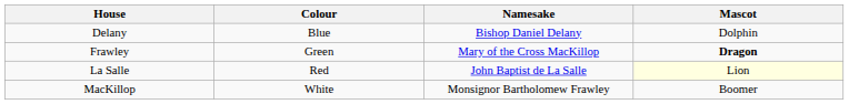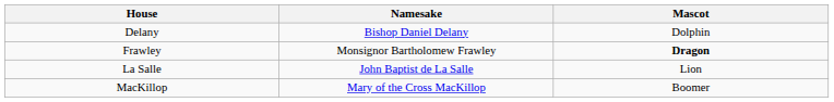 <table class="wikitable" style="text-align:center">
 <tr>
 <th width=20%>House</th>
-<th width=20%>Colour</th>
 <th width="20%">Namesake</th>
 <th width="20%">Mascot</th>
 </tr>
 <tr>
 <td>Delany</td>
-<td>Blue</td>
 <td><a href='#'>Bishop Daniel Delany</a></td>
 <td>Dolphin</td>
 </tr>
 <tr>
 <td>Frawley</td>
-<td>Green</td>
-<td><a href='#'>Mary of the Cross MacKillop</a></td>
+<td>Monsignor Bartholomew Frawley</td>
 <td><strong>Dragon</strong></td>
 </tr>
 <tr>
 <td>La Salle</td>
-<td>Red</td>
 <td><a href='#'>John Baptist de La Salle</a></td>
-<td style="background: lightyellow;">Lion</td>
+<td>Lion</td>
 </tr>
 <tr>
 <td>MacKillop</td>
-<td>White</td>
-<td>Monsignor Bartholomew Frawley</td>
+<td><a href='#'>Mary of the Cross MacKillop</a></td>
 <td>Boomer</td>
 </tr>
 </table>
